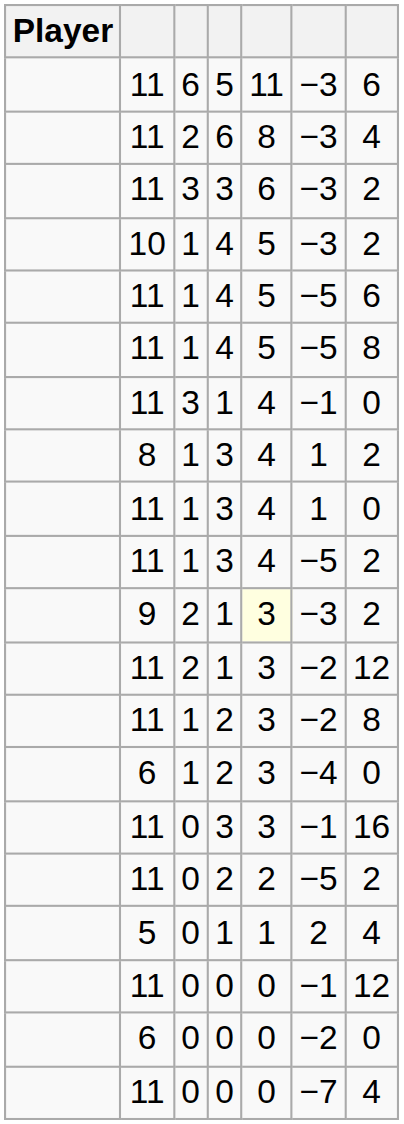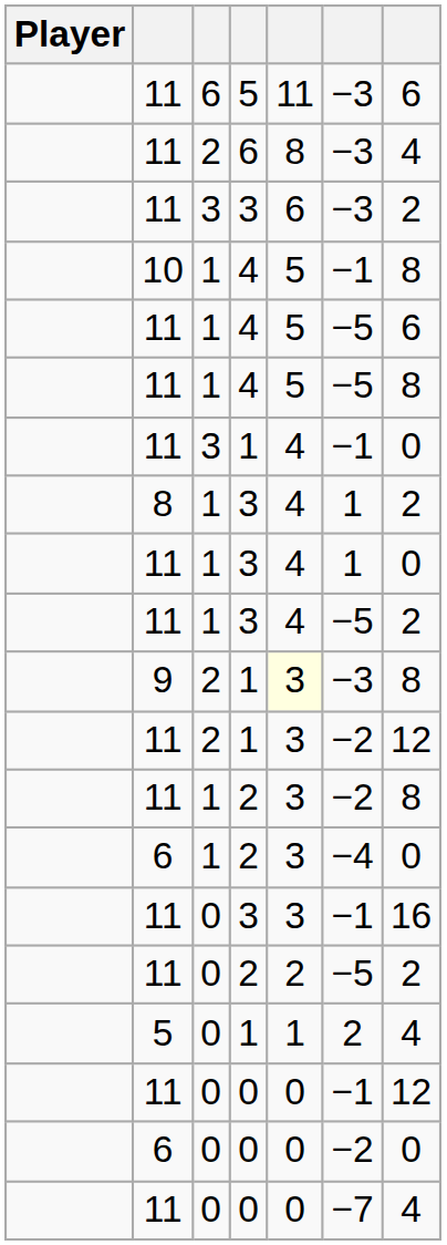 <table class="wikitable sortable" style="text-align:center;">
 <tr>
 <th>Player</th>
 <th></th>
 <th></th>
 <th></th>
 <th></th>
 <th data-sort-type="number"></th>
 <th></th>
 </tr>
 <tr>
 <td></td>
 <td>11</td>
 <td>6</td>
 <td>5</td>
 <td>11</td>
 <td>−3</td>
 <td>6</td>
 </tr>
 <tr>
 <td></td>
 <td>11</td>
 <td>2</td>
 <td>6</td>
 <td>8</td>
 <td>−3</td>
 <td>4</td>
 </tr>
 <tr>
 <td></td>
 <td>11</td>
 <td>3</td>
 <td>3</td>
 <td>6</td>
 <td>−3</td>
 <td>2</td>
 </tr>
 <tr>
 <td></td>
 <td>10</td>
 <td>1</td>
 <td>4</td>
 <td>5</td>
-<td>−3</td>
-<td>2</td>
+<td>−1</td>
+<td>8</td>
 </tr>
 <tr>
 <td></td>
 <td>11</td>
 <td>1</td>
 <td>4</td>
 <td>5</td>
 <td>−5</td>
 <td>6</td>
 </tr>
 <tr>
 <td></td>
 <td>11</td>
 <td>1</td>
 <td>4</td>
 <td>5</td>
 <td>−5</td>
 <td>8</td>
 </tr>
 <tr>
 <td></td>
 <td>11</td>
 <td>3</td>
 <td>1</td>
 <td>4</td>
 <td>−1</td>
 <td>0</td>
 </tr>
 <tr>
 <td></td>
 <td>8</td>
 <td>1</td>
 <td>3</td>
 <td>4</td>
 <td>1</td>
 <td>2</td>
 </tr>
 <tr>
 <td></td>
 <td>11</td>
 <td>1</td>
 <td>3</td>
 <td>4</td>
 <td>1</td>
 <td>0</td>
 </tr>
 <tr>
 <td></td>
 <td>11</td>
 <td>1</td>
 <td>3</td>
 <td>4</td>
 <td>−5</td>
 <td>2</td>
 </tr>
 <tr>
 <td></td>
 <td>9</td>
 <td>2</td>
 <td>1</td>
 <td style="background: lightyellow;">3</td>
 <td>−3</td>
-<td>2</td>
+<td>8</td>
 </tr>
 <tr>
 <td></td>
 <td>11</td>
 <td>2</td>
 <td>1</td>
 <td>3</td>
 <td>−2</td>
 <td>12</td>
 </tr>
 <tr>
 <td></td>
 <td>11</td>
 <td>1</td>
 <td>2</td>
 <td>3</td>
 <td>−2</td>
 <td>8</td>
 </tr>
 <tr>
 <td></td>
 <td>6</td>
 <td>1</td>
 <td>2</td>
 <td>3</td>
 <td>−4</td>
 <td>0</td>
 </tr>
 <tr>
 <td></td>
 <td>11</td>
 <td>0</td>
 <td>3</td>
 <td>3</td>
 <td>−1</td>
 <td>16</td>
 </tr>
 <tr>
 <td></td>
 <td>11</td>
 <td>0</td>
 <td>2</td>
 <td>2</td>
 <td>−5</td>
 <td>2</td>
 </tr>
 <tr>
 <td></td>
 <td>5</td>
 <td>0</td>
 <td>1</td>
 <td>1</td>
 <td>2</td>
 <td>4</td>
 </tr>
 <tr>
 <td></td>
 <td>11</td>
 <td>0</td>
 <td>0</td>
 <td>0</td>
 <td>−1</td>
 <td>12</td>
 </tr>
 <tr>
 <td></td>
 <td>6</td>
 <td>0</td>
 <td>0</td>
 <td>0</td>
 <td>−2</td>
 <td>0</td>
 </tr>
 <tr>
 <td></td>
 <td>11</td>
 <td>0</td>
 <td>0</td>
 <td>0</td>
 <td>−7</td>
 <td>4</td>
 </tr>
 </table>
